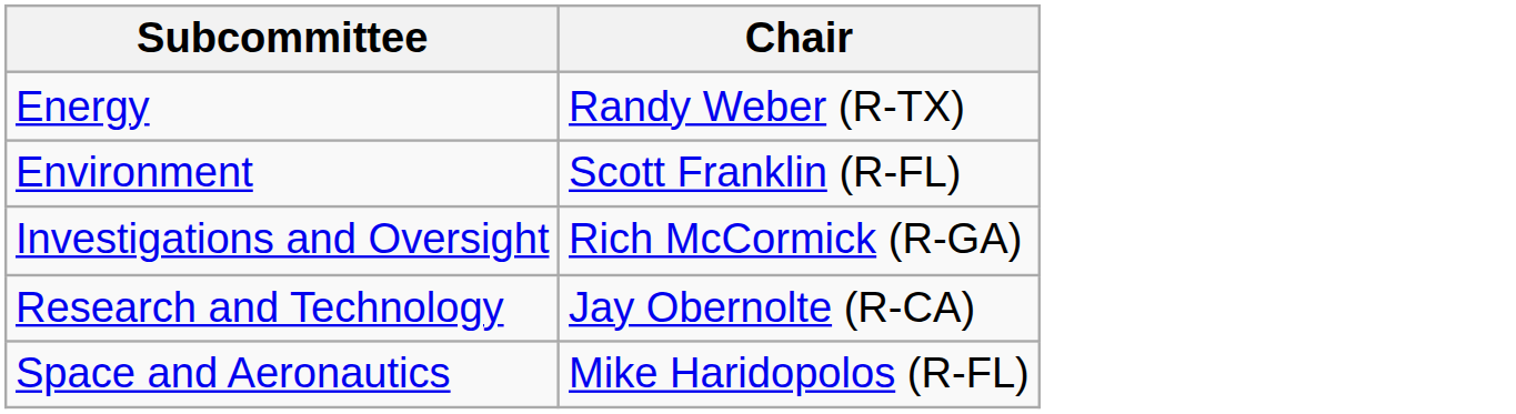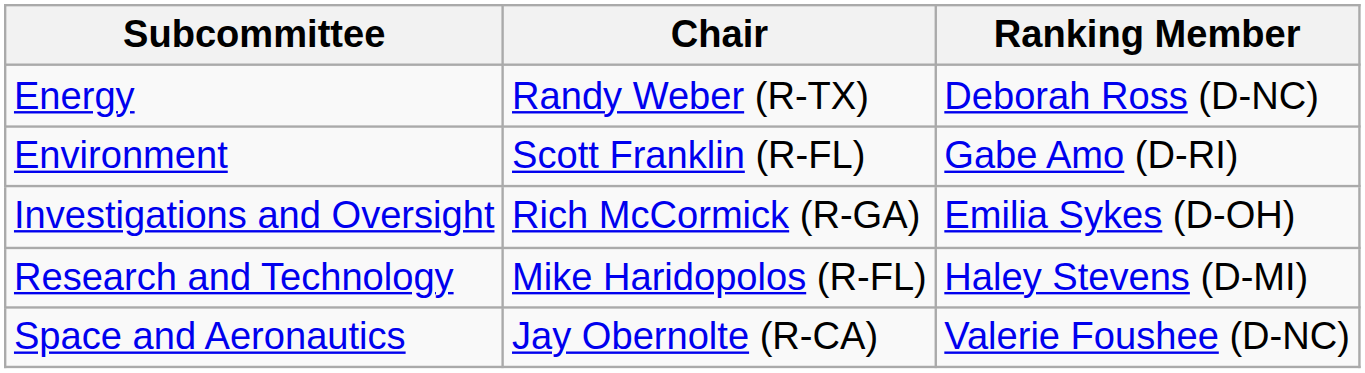 <table class="wikitable">
 <tr>
 <th>Subcommittee</th>
 <th>Chair</th>
+<th>Ranking Member</th>
 </tr>
 <tr>
 <td><a href='#'>Energy</a></td>
 <td><a href='#'>Randy Weber</a> (R-TX)</td>
+<td><a href='#'>Deborah Ross</a> (D-NC)</td>
 </tr>
 <tr>
 <td><a href='#'>Environment</a></td>
 <td><a href='#'>Scott Franklin</a> (R-FL)</td>
+<td><a href='#'>Gabe Amo</a> (D-RI)</td>
 </tr>
 <tr>
 <td><a href='#'>Investigations and Oversight</a></td>
 <td><a href='#'>Rich McCormick</a> (R-GA)</td>
+<td><a href='#'>Emilia Sykes</a> (D-OH)</td>
 </tr>
 <tr>
 <td><a href='#'>Research and Technology</a></td>
-<td><a href='#'>Jay Obernolte</a> (R-CA)</td>
+<td><a href='#'>Mike Haridopolos</a> (R-FL)</td>
+<td><a href='#'>Haley Stevens</a> (D-MI)</td>
 </tr>
 <tr>
 <td><a href='#'>Space and Aeronautics</a></td>
-<td><a href='#'>Mike Haridopolos</a> (R-FL)</td>
+<td><a href='#'>Jay Obernolte</a> (R-CA)</td>
+<td><a href='#'>Valerie Foushee</a> (D-NC)</td>
 </tr>
 </table>
